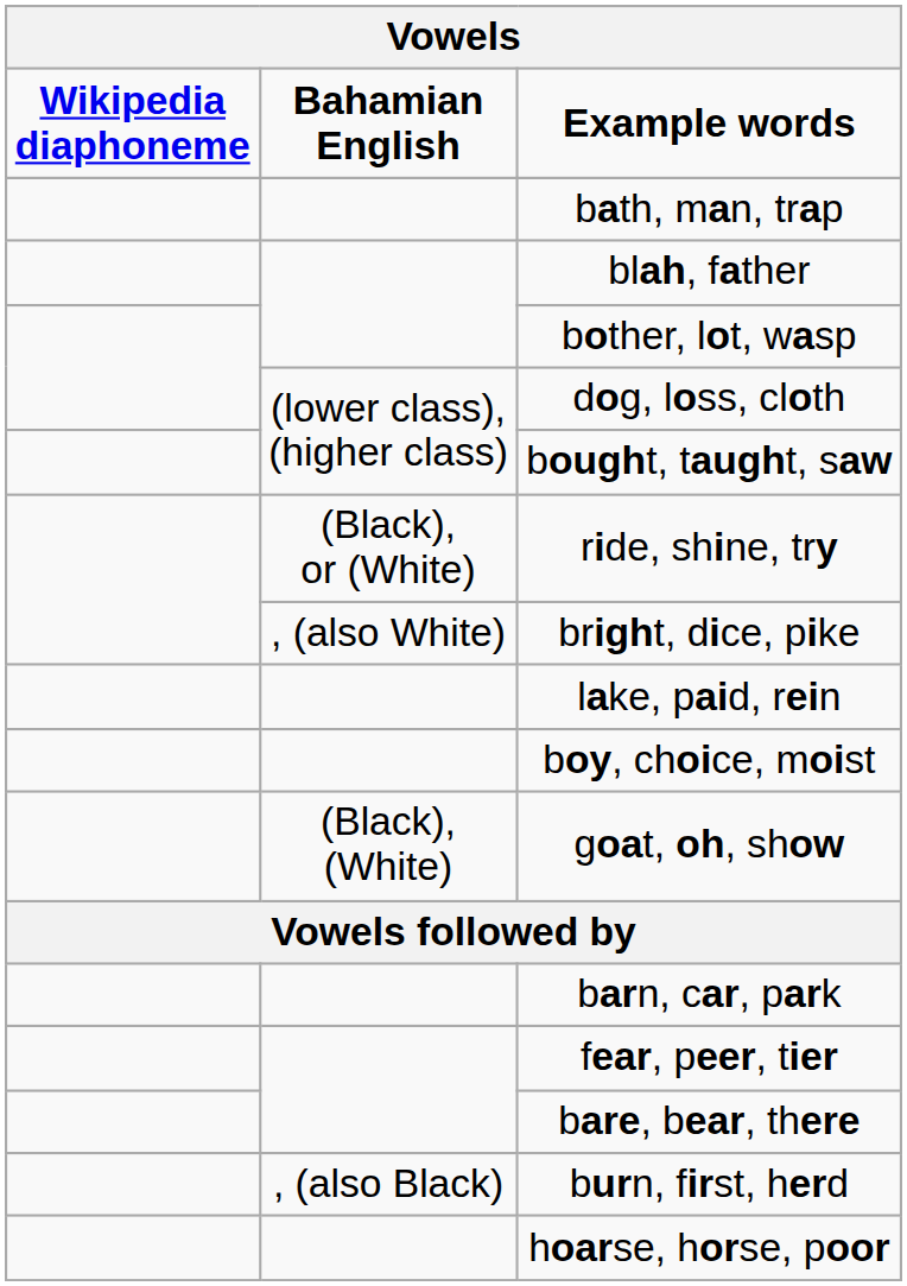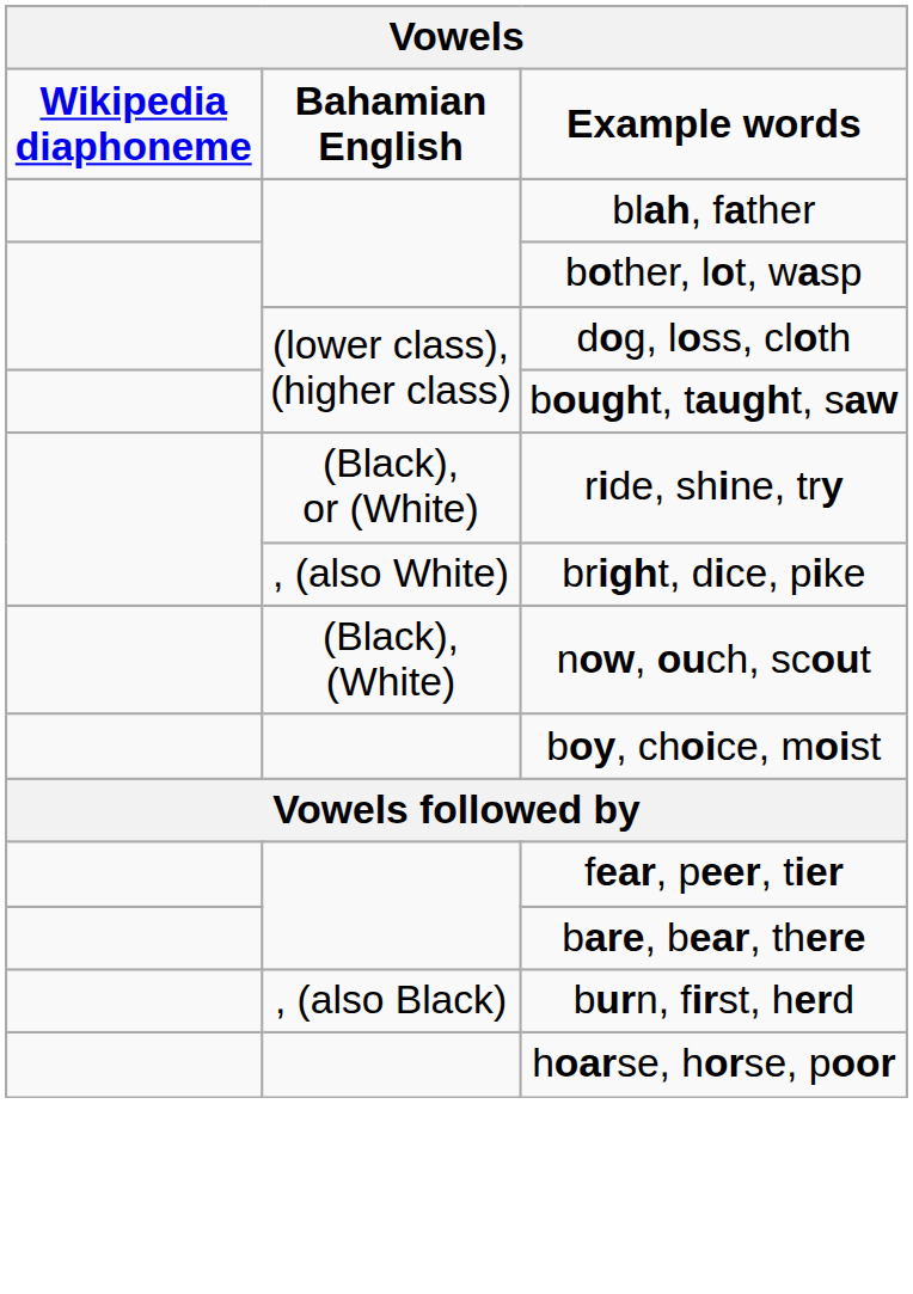 <table class="wikitable" style="text-align:center">
 <tr>
 <th colspan="3"><strong>Vowels</strong></th>
 </tr>
 <tr>
 <td><strong><a href='#'>Wikipedia <br> diaphoneme</a></strong></td>
 <td><strong>Bahamian <br>English</strong></td>
 <td><strong>Example words</strong></td>
 </tr>
 <tr>
-</tr>
-<tr>
-<td></td>
-<td></td>
-<td>b<strong>a</strong>th, m<strong>a</strong>n, tr<strong>a</strong>p</td>
 </tr>
 <tr>
 <td></td>
 <td rowspan="2"></td>
 <td>bl<strong>ah</strong>, f<strong>a</strong>ther</td>
 </tr>
 <tr>
 <td rowspan="2"></td>
 <td>b<strong>o</strong>ther, l<strong>o</strong>t, w<strong>a</strong>sp</td>
 </tr>
 <tr>
 <td rowspan="2"> (lower class),<br> (higher class)</td>
 <td>d<strong>o</strong>g, l<strong>o</strong>ss, cl<strong>o</strong>th</td>
 </tr>
 <tr>
 <td></td>
 <td>b<strong>ough</strong>t, t<strong>augh</strong>t, s<strong>aw</strong></td>
 </tr>
 <tr>
 <td rowspan="2"></td>
 <td> (Black),<br>  or  (White)</td>
 <td>r<strong>i</strong>de, sh<strong>i</strong>ne, tr<strong>y</strong></td>
 </tr>
 <tr>
 <td>,  (also White)</td>
 <td>br<strong>igh</strong>t, d<strong>i</strong>ce, p<strong>i</strong>ke</td>
 </tr>
 <tr>
 <td></td>
-<td></td>
-<td>l<strong>a</strong>ke, p<strong>ai</strong>d, r<strong>ei</strong>n</td>
+<td> (Black),<br>  (White)</td>
+<td>n<strong>ow</strong>, <strong>ou</strong>ch, sc<strong>ou</strong>t</td>
 </tr>
 <tr>
 <td></td>
 <td></td>
 <td>b<strong>oy</strong>, ch<strong>oi</strong>ce, m<strong>oi</strong>st</td>
 </tr>
 <tr>
-<td></td>
-<td> (Black),<br>  (White)</td>
-<td>g<strong>oa</strong>t, <strong>oh</strong>, sh<strong>ow</strong></td>
-</tr>
-<tr>
 <th colspan="3">Vowels followed by </th>
-</tr>
-<tr>
-<td></td>
-<td></td>
-<td>b<strong>ar</strong>n, c<strong>ar</strong>, p<strong>ar</strong>k</td>
 </tr>
 <tr>
 <td></td>
 <td rowspan="2"></td>
 <td>f<strong>ear</strong>, p<strong>eer</strong>, t<strong>ier</strong></td>
 </tr>
 <tr>
 <td></td>
 <td>b<strong>are</strong>, b<strong>ear</strong>, th<strong>ere</strong></td>
 </tr>
 <tr>
 <td></td>
 <td>,  (also Black)</td>
 <td>b<strong>ur</strong>n, f<strong>ir</strong>st, h<strong>er</strong>d</td>
 </tr>
 <tr>
 <td></td>
 <td rowspan="2"></td>
 <td rowspan="2">h<strong>oar</strong>se, h<strong>or</strong>se, p<strong>oor</strong></td>
 </tr>
 </table>
